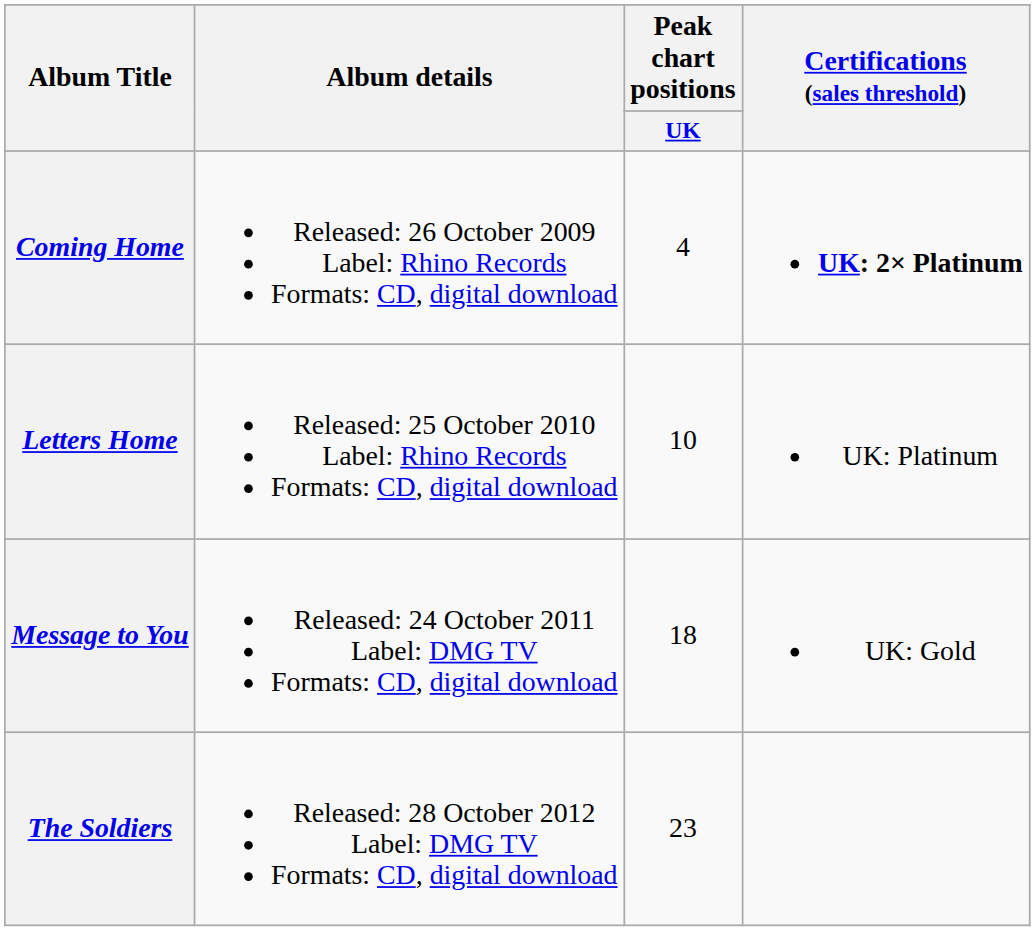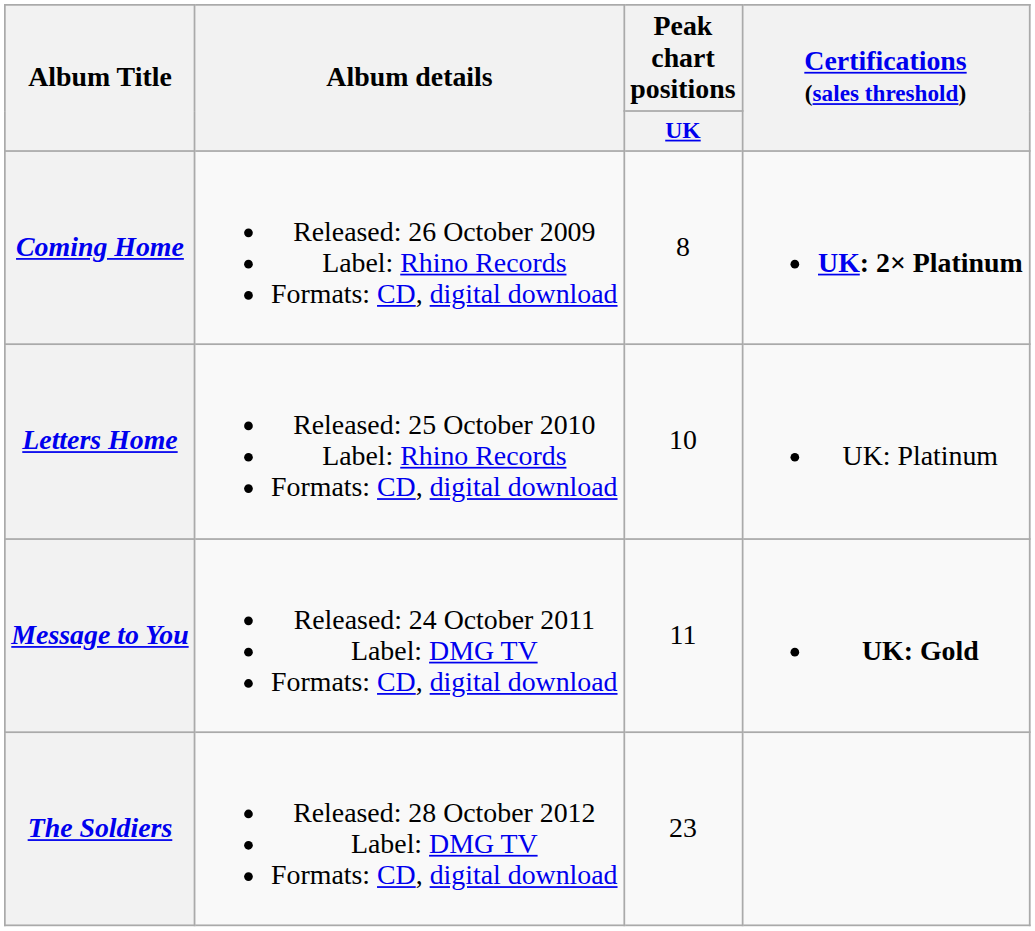 <table class="wikitable plainrowheaders" style="text-align:center;">
 <tr>
 <th scope="col" rowspan="2">Album Title</th>
 <th scope="col" rowspan="2">Album details</th>
 <th scope="col">Peak chart positions</th>
 <th scope="col" rowspan="2"><a href='#'>Certifications</a><br><small>(<a href='#'>sales threshold</a>)</small></th>
 </tr>
 <tr>
 <th scope="col" style="width:3em;font-size:85%;"><a href='#'>UK</a></th>
 </tr>
 <tr>
 <th scope="row"><strong><em><a href='#'>Coming Home</a></em></strong></th>
 <td><br><ul><li>Released: 26 October 2009</li><li>Label: <a href='#'>Rhino Records</a></li><li>Formats: <a href='#'>CD</a>, <a href='#'>digital download</a></li></ul></td>
-<td>4</td>
+<td>8</td>
 <td><strong><br><ul><li><a href='#'>UK</a>: 2× Platinum</li></ul></strong></td>
 </tr>
 <tr>
 <th scope="row"><strong><em><a href='#'>Letters Home</a></em></strong></th>
 <td><br><ul><li>Released: 25 October 2010</li><li>Label: <a href='#'>Rhino Records</a></li><li>Formats: <a href='#'>CD</a>, <a href='#'>digital download</a></li></ul></td>
 <td>10</td>
 <td><br><ul><li>UK: Platinum</li></ul></td>
 </tr>
 <tr>
 <th scope="row"><strong><em><a href='#'>Message to You</a></em></strong></th>
 <td><br><ul><li>Released: 24 October 2011</li><li>Label: <a href='#'>DMG TV</a></li><li>Formats: <a href='#'>CD</a>, <a href='#'>digital download</a></li></ul></td>
-<td>18</td>
-<td><br><ul><li>UK: Gold</li></ul></td>
+<td>11</td>
+<td><strong><br><ul><li>UK: Gold</li></ul></strong></td>
 </tr>
 <tr>
 <th scope="row"><strong><em><a href='#'>The Soldiers</a></em></strong></th>
 <td><br><ul><li>Released: 28 October 2012</li><li>Label: <a href='#'>DMG TV</a></li><li>Formats: <a href='#'>CD</a>, <a href='#'>digital download</a></li></ul></td>
 <td>23</td>
 <td></td>
 </tr>
 </table>
